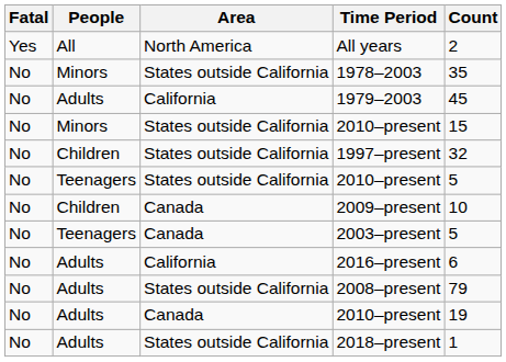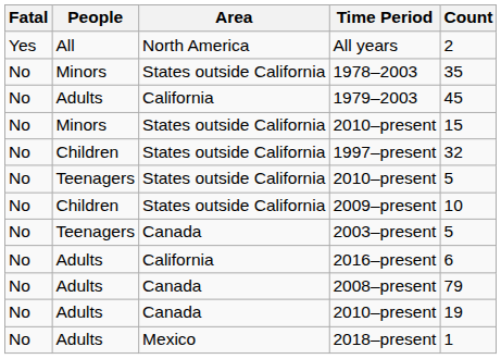 <table class="wikitable sortable col5right">
 <tr>
 <th>Fatal</th>
 <th>People</th>
 <th>Area</th>
 <th>Time Period</th>
 <th>Count</th>
 </tr>
 <tr>
 <td>Yes</td>
 <td>All</td>
 <td>North America</td>
 <td>All years</td>
 <td>2</td>
 </tr>
 <tr>
 <td>No</td>
 <td>Minors</td>
 <td>States outside California</td>
 <td>1978–2003</td>
 <td>35</td>
 </tr>
 <tr>
 <td>No</td>
 <td>Adults</td>
 <td>California</td>
 <td>1979–2003</td>
 <td>45</td>
 </tr>
 <tr>
 <td>No</td>
 <td>Minors</td>
 <td>States outside California</td>
 <td>2010–present</td>
 <td>15</td>
 </tr>
 <tr>
 <td>No</td>
 <td>Children</td>
 <td>States outside California</td>
 <td>1997–present</td>
 <td>32</td>
 </tr>
 <tr>
 <td>No</td>
 <td>Teenagers</td>
 <td>States outside California</td>
 <td>2010–present</td>
 <td>5</td>
 </tr>
 <tr>
 <td>No</td>
 <td>Children</td>
-<td>Canada</td>
+<td>States outside California</td>
 <td>2009–present</td>
 <td>10</td>
 </tr>
 <tr>
 <td>No</td>
 <td>Teenagers</td>
 <td>Canada</td>
 <td>2003–present</td>
 <td>5</td>
 </tr>
 <tr>
 <td>No</td>
 <td>Adults</td>
 <td>California</td>
 <td>2016–present</td>
 <td>6</td>
 </tr>
 <tr>
 <td>No</td>
 <td>Adults</td>
-<td>States outside California</td>
+<td>Canada</td>
 <td>2008–present</td>
 <td>79</td>
 </tr>
 <tr>
 <td>No</td>
 <td>Adults</td>
 <td>Canada</td>
 <td>2010–present</td>
 <td>19</td>
 </tr>
 <tr>
 <td>No</td>
 <td>Adults</td>
-<td>States outside California</td>
+<td>Mexico</td>
 <td>2018–present</td>
 <td>1</td>
 </tr>
 </table>
